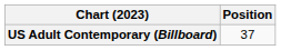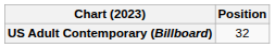 <table class="wikitable sortable plainrowheaders" style="text-align:center">
 <tr>
 <th scope="col">Chart (2023)</th>
 <th scope="col">Position</th>
 </tr>
 <tr>
 <th scope="row">US Adult Contemporary (<em>Billboard</em>)</th>
-<td>37</td>
+<td>32</td>
 </tr>
 </table>
